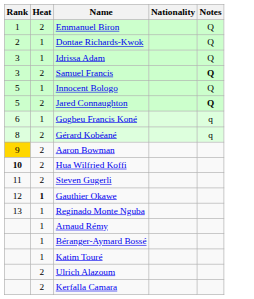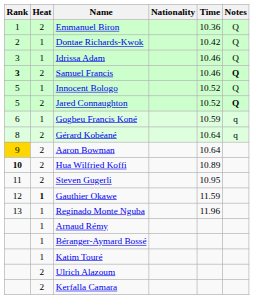 <table class="wikitable sortable" style="text-align:center; font-size:95%">
 <tr>
 <th>Rank</th>
 <th>Heat</th>
 <th>Name</th>
 <th>Nationality</th>
+<th>Time</th>
 <th>Notes</th>
 </tr>
 <tr bgcolor=ccffcc>
 <td>1</td>
 <td>2</td>
 <td align=left><a href='#'>Emmanuel Biron</a></td>
 <td align=left></td>
+<td>10.36</td>
 <td>Q</td>
 </tr>
 <tr bgcolor=ccffcc>
 <td>2</td>
 <td>1</td>
 <td align=left><a href='#'>Dontae Richards-Kwok</a></td>
 <td align=left></td>
+<td>10.42</td>
 <td>Q</td>
 </tr>
 <tr bgcolor=ccffcc>
 <td>3</td>
 <td>1</td>
 <td align=left><a href='#'>Idrissa Adam</a></td>
 <td align=left></td>
+<td>10.46</td>
 <td>Q</td>
 </tr>
 <tr bgcolor=ccffcc>
-<td>3</td>
+<td><strong>3</strong></td>
 <td>2</td>
 <td align=left><a href='#'>Samuel Francis</a></td>
 <td align=left></td>
+<td>10.46</td>
 <td><strong>Q</strong></td>
 </tr>
 <tr bgcolor=ccffcc>
 <td>5</td>
 <td>1</td>
 <td align=left><a href='#'>Innocent Bologo</a></td>
 <td align=left></td>
+<td>10.52</td>
 <td>Q</td>
 </tr>
 <tr bgcolor=ccffcc>
 <td>5</td>
 <td>2</td>
 <td align=left><a href='#'>Jared Connaughton</a></td>
 <td align=left></td>
+<td>10.52</td>
 <td><strong>Q</strong></td>
 </tr>
 <tr bgcolor=ddffdd>
 <td>6</td>
 <td>1</td>
 <td align=left><a href='#'>Gogbeu Francis Koné</a></td>
 <td align=left></td>
+<td>10.59</td>
 <td>q</td>
 </tr>
 <tr bgcolor=ddffdd>
 <td>8</td>
 <td>2</td>
 <td align=left><a href='#'>Gérard Kobéané</a></td>
 <td align=left></td>
+<td>10.64</td>
 <td>q</td>
 </tr>
 <tr>
 <td style="background: gold;">9</td>
 <td>2</td>
 <td align=left><a href='#'>Aaron Bowman</a></td>
 <td align=left></td>
+<td>10.64</td>
 <td></td>
 </tr>
 <tr>
 <td><strong>10</strong></td>
 <td>2</td>
 <td align=left><a href='#'>Hua Wilfried Koffi</a></td>
 <td align=left></td>
+<td>10.89</td>
 <td></td>
 </tr>
 <tr>
 <td>11</td>
 <td>2</td>
 <td align=left><a href='#'>Steven Gugerli</a></td>
 <td align=left></td>
+<td>10.95</td>
 <td></td>
 </tr>
 <tr>
 <td>12</td>
 <td><strong>1</strong></td>
 <td align=left><a href='#'>Gauthier Okawe</a></td>
 <td align=left></td>
+<td>11.59</td>
 <td></td>
 </tr>
 <tr>
 <td>13</td>
 <td>1</td>
 <td align=left><a href='#'>Reginado Monte Nguba</a></td>
 <td align=left></td>
+<td>11.96</td>
 <td></td>
 </tr>
 <tr>
 <td></td>
 <td>1</td>
 <td align=left><a href='#'>Arnaud Rémy</a></td>
 <td align=left></td>
 <td></td>
+<td></td>
 </tr>
 <tr>
 <td></td>
 <td>1</td>
 <td align=left><a href='#'>Béranger-Aymard Bossé</a></td>
 <td align=left></td>
+<td></td>
 <td></td>
 </tr>
 <tr>
 <td></td>
 <td>1</td>
 <td align=left><a href='#'>Katim Touré</a></td>
 <td align=left></td>
 <td></td>
+<td></td>
 </tr>
 <tr>
 <td></td>
 <td>2</td>
 <td align=left><a href='#'>Ulrich Alazoum</a></td>
 <td align=left></td>
+<td></td>
 <td></td>
 </tr>
 <tr>
 <td></td>
 <td>2</td>
 <td align=left><a href='#'>Kerfalla Camara</a></td>
 <td align=left></td>
 <td></td>
+<td></td>
 </tr>
 </table>
